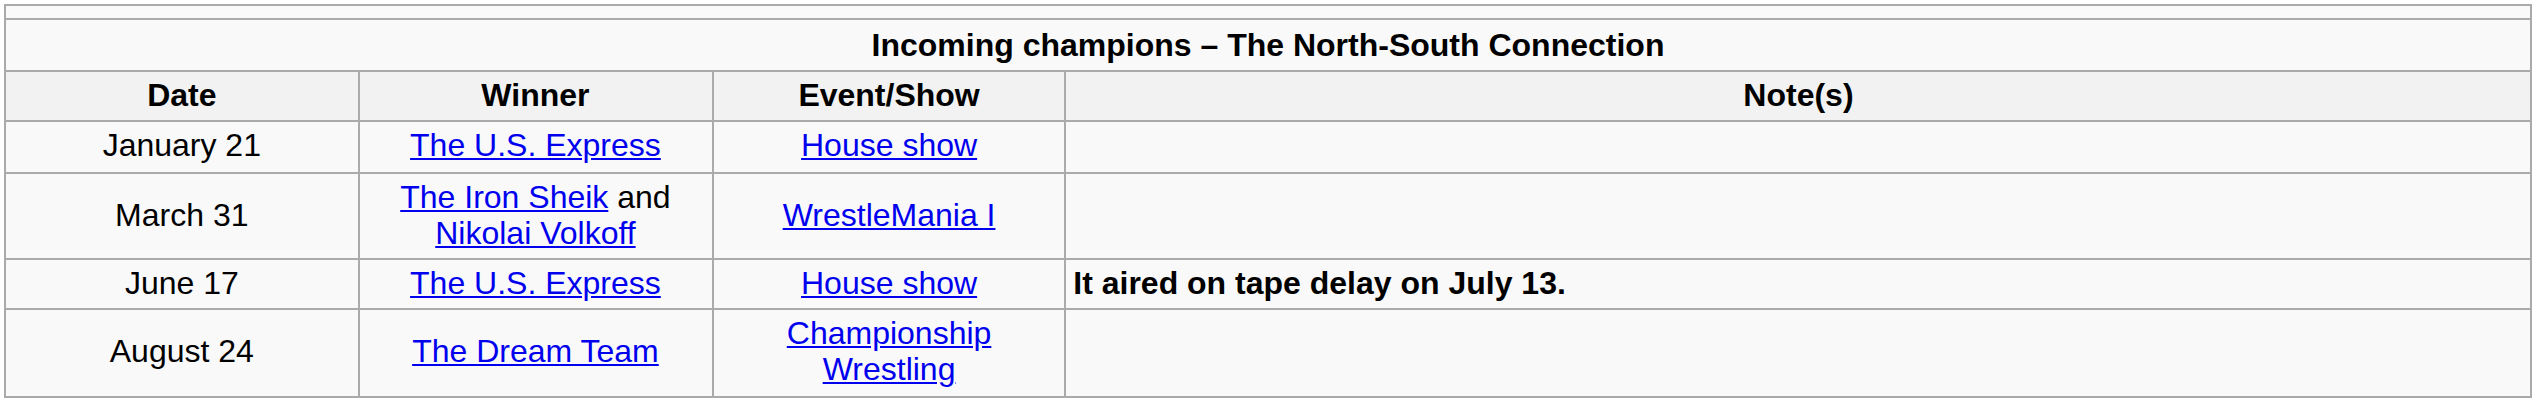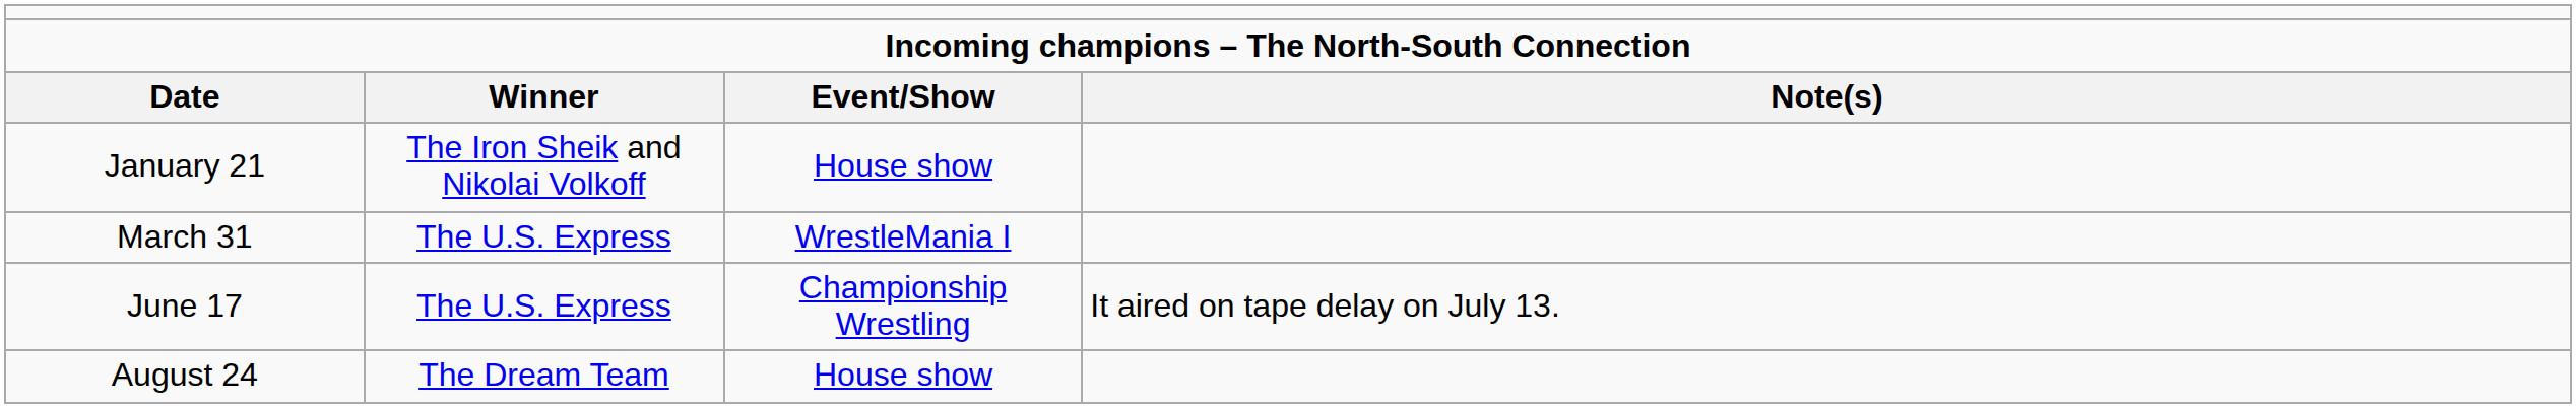 <table class="wikitable" style="text-align:center; width:100%;">
 <tr>
 <td colspan="5"></td>
 </tr>
 <tr>
 <td colspan="5"><strong>Incoming champions – The North-South Connection </strong></td>
 </tr>
 <tr>
 <th width=14%>Date</th>
 <th width=14%>Winner</th>
 <th width=14%>Event/Show</th>
 <th width=58%>Note(s)</th>
 </tr>
 <tr>
 <td>January 21</td>
-<td><a href='#'>The U.S. Express</a><br></td>
+<td><a href='#'>The Iron Sheik</a> and <a href='#'>Nikolai Volkoff</a></td>
 <td><a href='#'>House show</a></td>
 <td align=left></td>
 </tr>
 <tr>
 <td>March 31</td>
-<td><a href='#'>The Iron Sheik</a> and <a href='#'>Nikolai Volkoff</a></td>
+<td><a href='#'>The U.S. Express</a><br></td>
 <td><a href='#'>WrestleMania I</a></td>
 <td align=left></td>
 </tr>
 <tr>
 <td>June 17</td>
 <td><a href='#'>The U.S. Express</a><br></td>
-<td><a href='#'>House show</a></td>
-<td align=left><strong>It aired on tape delay on July 13.</strong></td>
+<td><a href='#'>Championship Wrestling</a></td>
+<td align=left>It aired on tape delay on July 13.</td>
 </tr>
 <tr>
 <td>August 24</td>
 <td><a href='#'>The Dream Team</a><br></td>
-<td><a href='#'>Championship Wrestling</a></td>
+<td><a href='#'>House show</a></td>
 <td align=left></td>
 </tr>
 <tr>
 </tr>
 </table>
